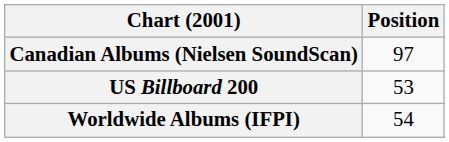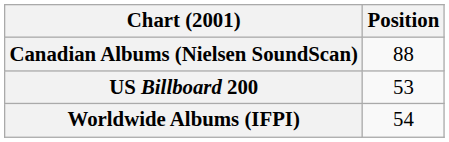 <table class="wikitable sortable plainrowheaders" style="text-align:center">
 <tr>
 <th scope="col">Chart (2001)</th>
 <th scope="col">Position</th>
 </tr>
 <tr>
 <th scope="row">Canadian Albums (Nielsen SoundScan)</th>
-<td>97</td>
+<td>88</td>
 </tr>
 <tr>
 <th scope="row">US <em>Billboard</em> 200</th>
 <td>53</td>
 </tr>
 <tr>
 <th scope="row">Worldwide Albums (IFPI)</th>
 <td>54</td>
 </tr>
 </table>
